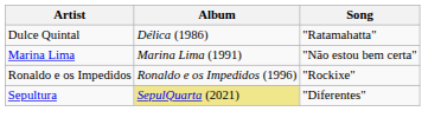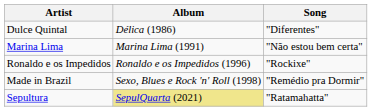 <table class="wikitable sortable">
 <tr>
 <th>Artist</th>
 <th>Album</th>
 <th>Song</th>
 </tr>
 <tr>
 <td>Dulce Quintal</td>
 <td><em>Délica</em> (1986)</td>
-<td>"Ratamahatta"</td>
+<td>"Diferentes"</td>
 </tr>
 <tr>
 <td><a href='#'>Marina Lima</a></td>
 <td><em>Marina Lima</em> (1991)</td>
 <td>"Não estou bem certa"</td>
 </tr>
 <tr>
 <td>Ronaldo e os Impedidos</td>
 <td><em>Ronaldo e os Impedidos</em> (1996)</td>
 <td>"Rockixe"</td>
 </tr>
 <tr>
+<td>Made in Brazil</td>
+<td><em>Sexo, Blues e Rock 'n' Roll</em> (1998)</td>
+<td>"Remédio pra Dormir"</td>
+</tr>
+<tr>
 <td><a href='#'>Sepultura</a></td>
 <td style="background: khaki;"><em><a href='#'>SepulQuarta</a></em> (2021)</td>
-<td>"Diferentes"</td>
+<td>"Ratamahatta"</td>
 </tr>
 </table>
